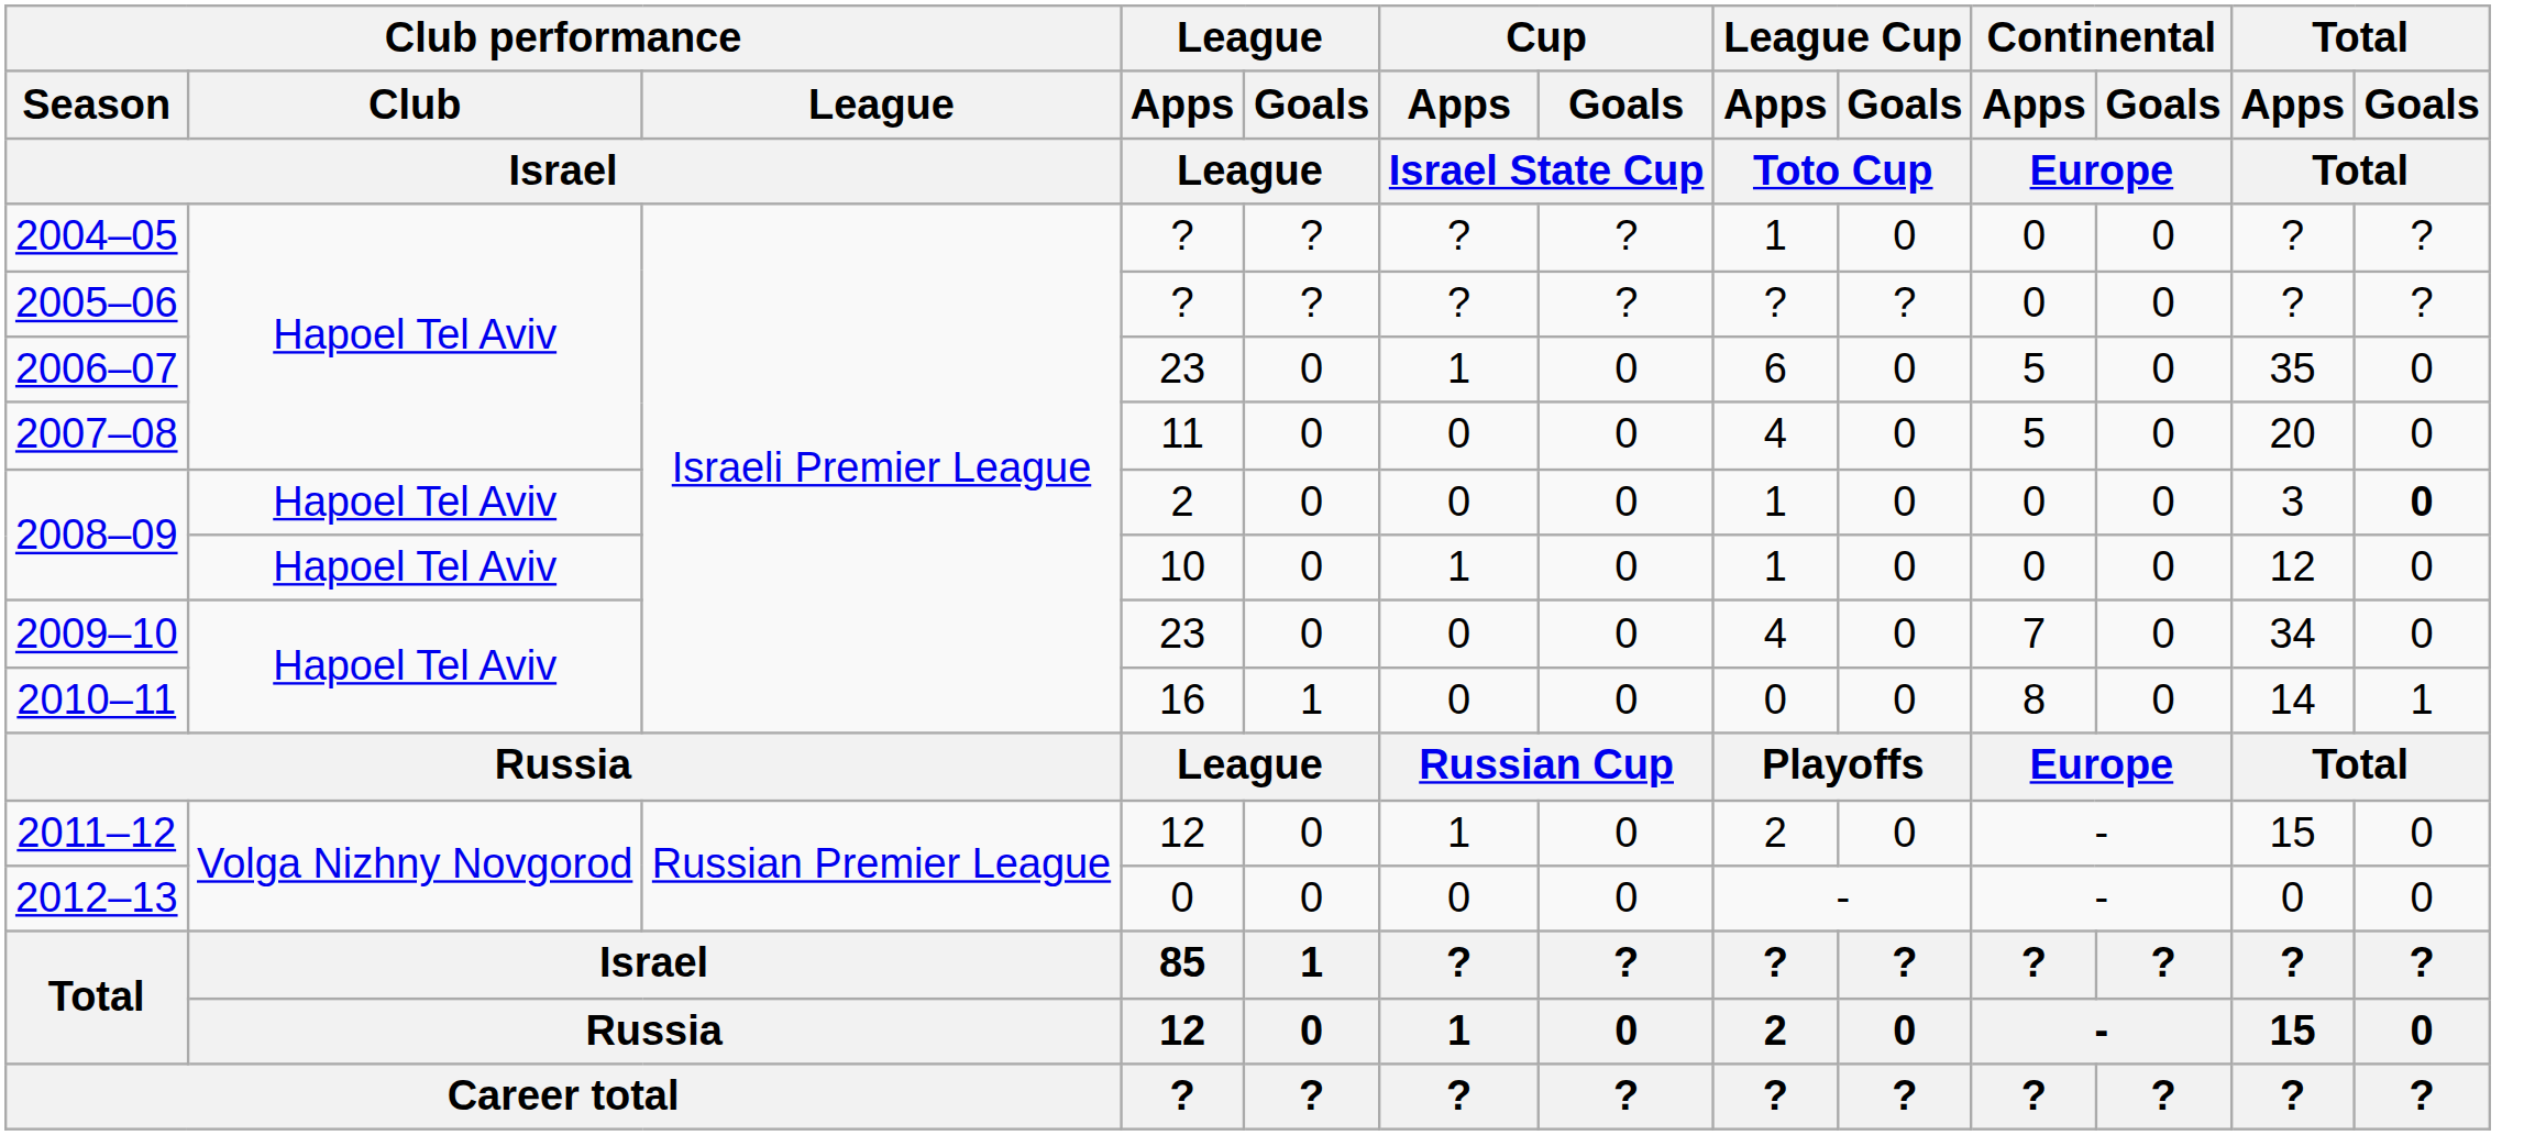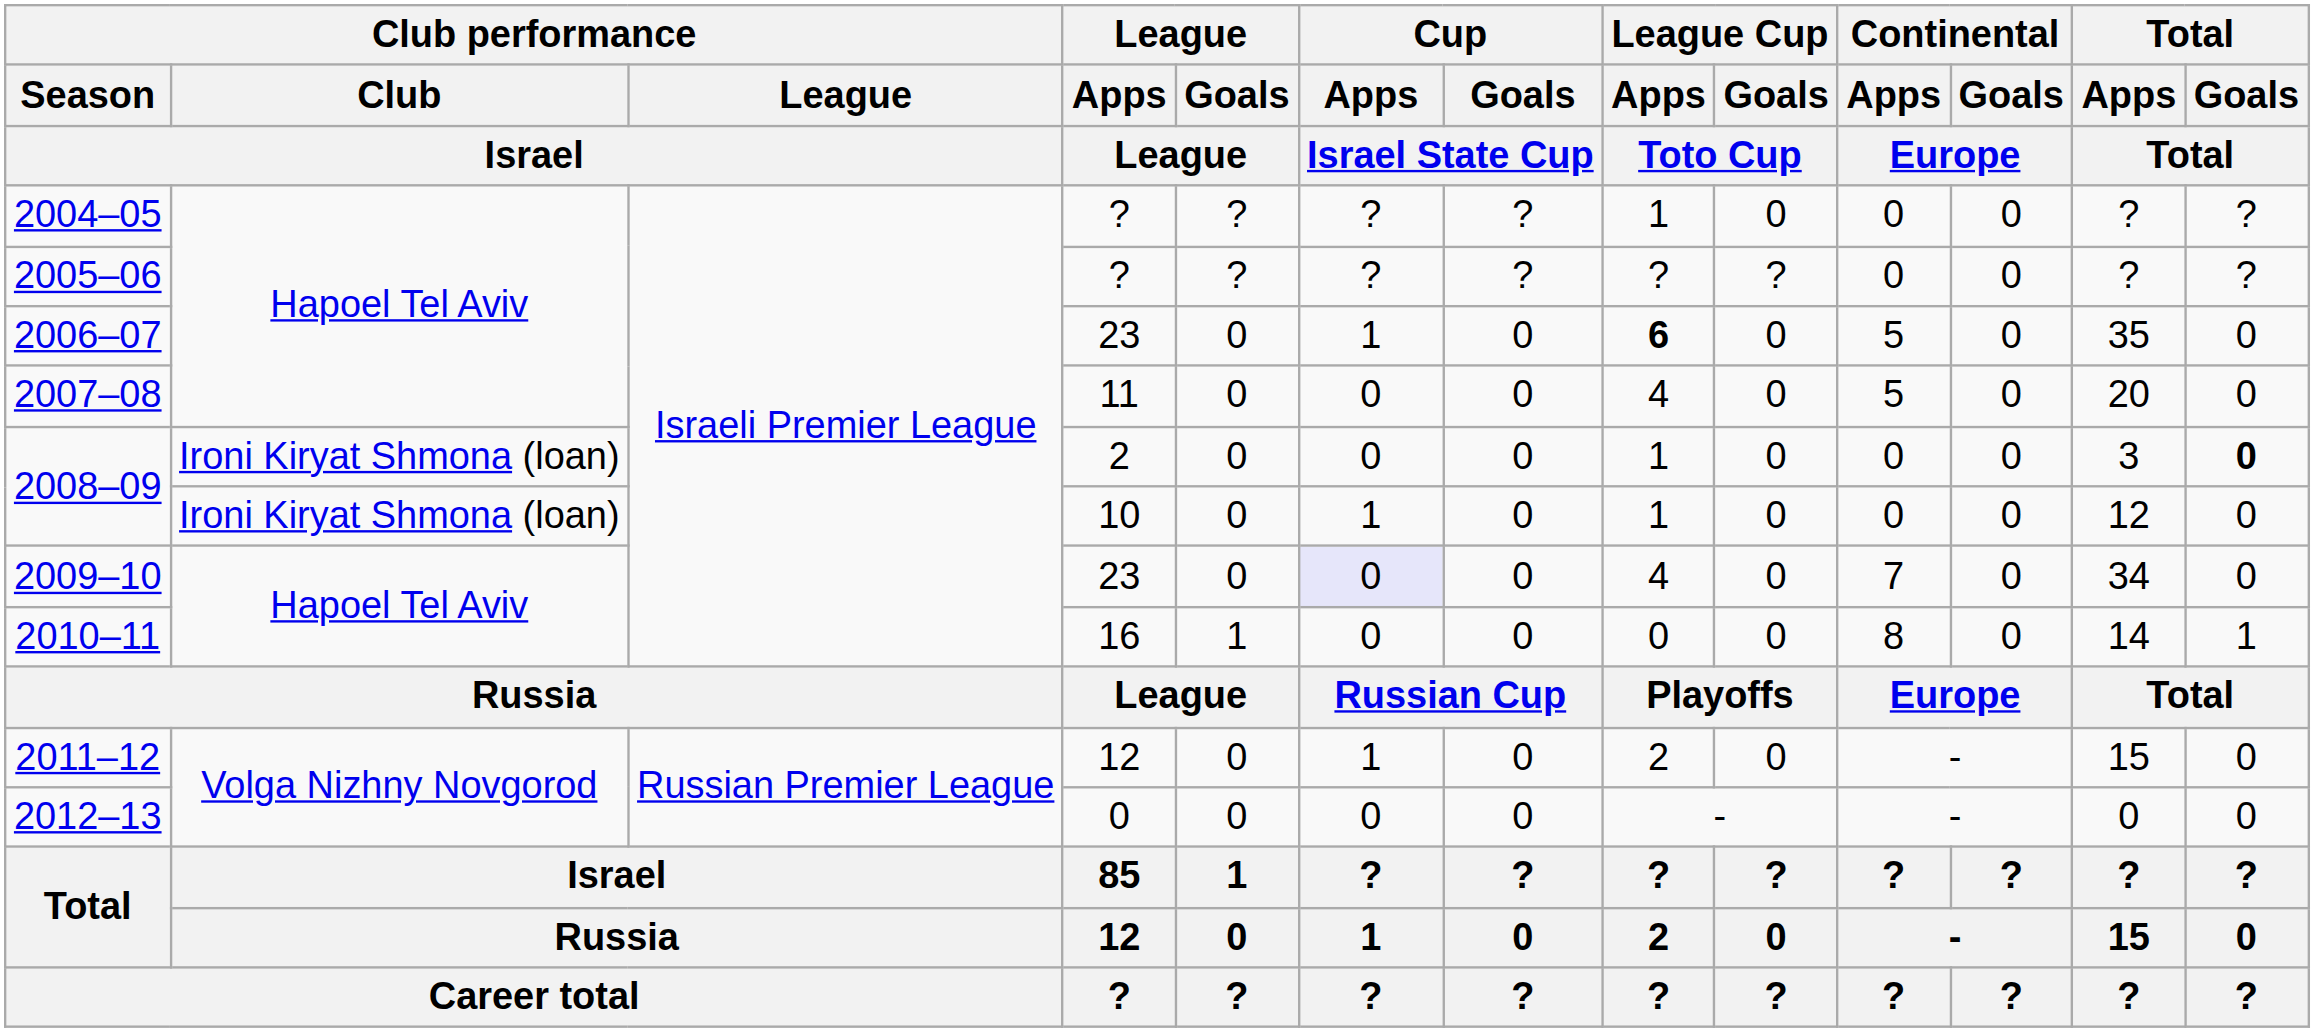 <table class="wikitable" style="text-align:center">
 <tr>
 <th colspan=3>Club performance</th>
 <th colspan=2>League</th>
 <th colspan=2>Cup</th>
 <th colspan=2>League Cup</th>
 <th colspan=2>Continental</th>
 <th colspan=2>Total</th>
 </tr>
 <tr>
 <th>Season</th>
 <th>Club</th>
 <th>League</th>
 <th>Apps</th>
 <th>Goals</th>
 <th>Apps</th>
 <th>Goals</th>
 <th>Apps</th>
 <th>Goals</th>
 <th>Apps</th>
 <th>Goals</th>
 <th>Apps</th>
 <th>Goals</th>
 </tr>
 <tr>
 <th colspan=3>Israel</th>
 <th colspan=2>League</th>
 <th colspan=2><a href='#'>Israel State Cup</a></th>
 <th colspan=2><a href='#'>Toto Cup</a></th>
 <th colspan=2><a href='#'>Europe</a></th>
 <th colspan=2>Total</th>
 </tr>
 <tr>
 <td><a href='#'>2004–05</a></td>
 <td rowspan="4"><a href='#'>Hapoel Tel Aviv</a></td>
 <td rowspan="8"><a href='#'>Israeli Premier League</a></td>
 <td>?</td>
 <td>?</td>
 <td>?</td>
 <td>?</td>
 <td>1</td>
 <td>0</td>
 <td>0</td>
 <td>0</td>
 <td>?</td>
 <td>?</td>
 </tr>
 <tr>
 <td><a href='#'>2005–06</a></td>
 <td>?</td>
 <td>?</td>
 <td>?</td>
 <td>?</td>
 <td>?</td>
 <td>?</td>
 <td>0</td>
 <td>0</td>
 <td>?</td>
 <td>?</td>
 </tr>
 <tr>
 <td><a href='#'>2006–07</a></td>
 <td>23</td>
 <td>0</td>
 <td>1</td>
 <td>0</td>
-<td>6</td>
+<td><strong>6</strong></td>
 <td>0</td>
 <td>5</td>
 <td>0</td>
 <td>35</td>
 <td>0</td>
 </tr>
 <tr>
 <td><a href='#'>2007–08</a></td>
 <td>11</td>
 <td>0</td>
 <td>0</td>
 <td>0</td>
 <td>4</td>
 <td>0</td>
 <td>5</td>
 <td>0</td>
 <td>20</td>
 <td>0</td>
 </tr>
 <tr>
 <td rowspan="2"><a href='#'>2008–09</a></td>
-<td><a href='#'>Hapoel Tel Aviv</a></td>
+<td><a href='#'>Ironi Kiryat Shmona</a> (loan)</td>
 <td>2</td>
 <td>0</td>
 <td>0</td>
 <td>0</td>
 <td>1</td>
 <td>0</td>
 <td>0</td>
 <td>0</td>
 <td>3</td>
 <td><strong>0</strong></td>
 </tr>
 <tr>
-<td><a href='#'>Hapoel Tel Aviv</a></td>
+<td><a href='#'>Ironi Kiryat Shmona</a> (loan)</td>
 <td>10</td>
 <td>0</td>
 <td>1</td>
 <td>0</td>
 <td>1</td>
 <td>0</td>
 <td>0</td>
 <td>0</td>
 <td>12</td>
 <td>0</td>
 </tr>
 <tr>
 <td><a href='#'>2009–10</a></td>
 <td rowspan="2"><a href='#'>Hapoel Tel Aviv</a></td>
 <td>23</td>
 <td>0</td>
-<td>0</td>
+<td style="background: lavender;">0</td>
 <td>0</td>
 <td>4</td>
 <td>0</td>
 <td>7</td>
 <td>0</td>
 <td>34</td>
 <td>0</td>
 </tr>
 <tr>
 <td><a href='#'>2010–11</a></td>
 <td>16</td>
 <td>1</td>
 <td>0</td>
 <td>0</td>
 <td>0</td>
 <td>0</td>
 <td>8</td>
 <td>0</td>
 <td>14</td>
 <td>1</td>
 </tr>
 <tr>
 <th colspan=3>Russia</th>
 <th colspan=2>League</th>
 <th colspan=2><a href='#'>Russian Cup</a></th>
 <th colspan=2>Playoffs</th>
 <th colspan=2><a href='#'>Europe</a></th>
 <th colspan=2>Total</th>
 </tr>
 <tr>
 <td><a href='#'>2011–12</a></td>
 <td rowspan="2"><a href='#'>Volga Nizhny Novgorod</a></td>
 <td rowspan="2"><a href='#'>Russian Premier League</a></td>
 <td>12</td>
 <td>0</td>
 <td>1</td>
 <td>0</td>
 <td>2</td>
 <td>0</td>
 <td colspan="2">-</td>
 <td>15</td>
 <td>0</td>
 </tr>
 <tr>
 <td><a href='#'>2012–13</a></td>
 <td>0</td>
 <td>0</td>
 <td>0</td>
 <td>0</td>
 <td colspan="2">-</td>
 <td colspan="2">-</td>
 <td>0</td>
 <td>0</td>
 </tr>
 <tr>
 <th rowspan=2>Total</th>
 <th colspan=2>Israel</th>
 <th>85</th>
 <th>1</th>
 <th>?</th>
 <th>?</th>
 <th>?</th>
 <th>?</th>
 <th>?</th>
 <th>?</th>
 <th>?</th>
 <th>?</th>
 </tr>
 <tr>
 <th colspan=2>Russia</th>
 <th>12</th>
 <th>0</th>
 <th>1</th>
 <th>0</th>
 <th>2</th>
 <th>0</th>
 <th colspan="2">-</th>
 <th>15</th>
 <th>0</th>
 </tr>
 <tr>
 <th colspan=3>Career total</th>
 <th>?</th>
 <th>?</th>
 <th>?</th>
 <th>?</th>
 <th>?</th>
 <th>?</th>
 <th>?</th>
 <th>?</th>
 <th>?</th>
 <th>?</th>
 </tr>
 </table>
